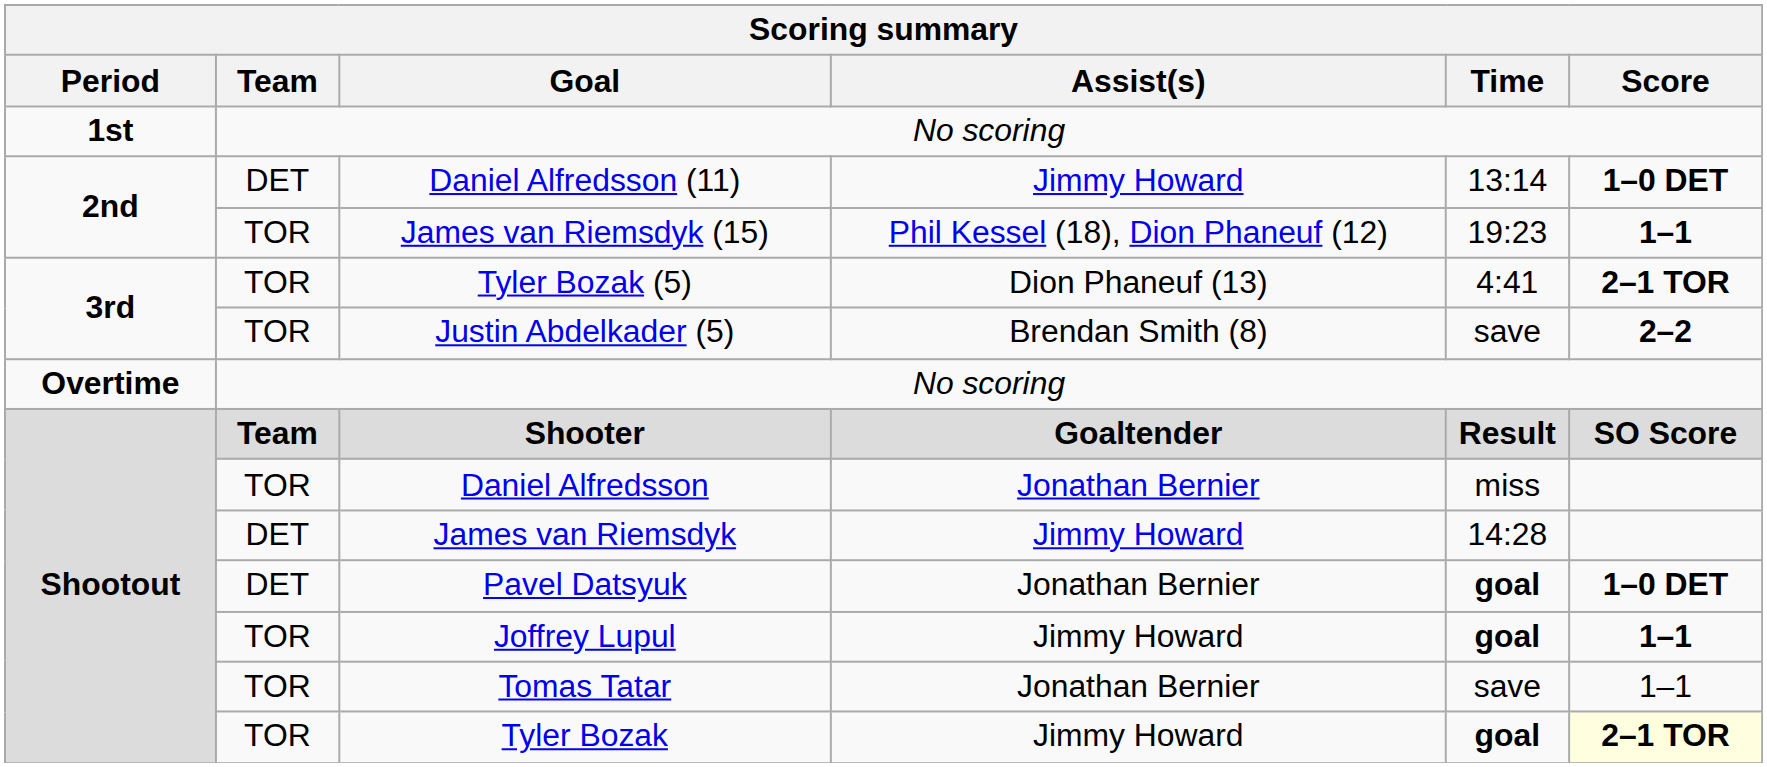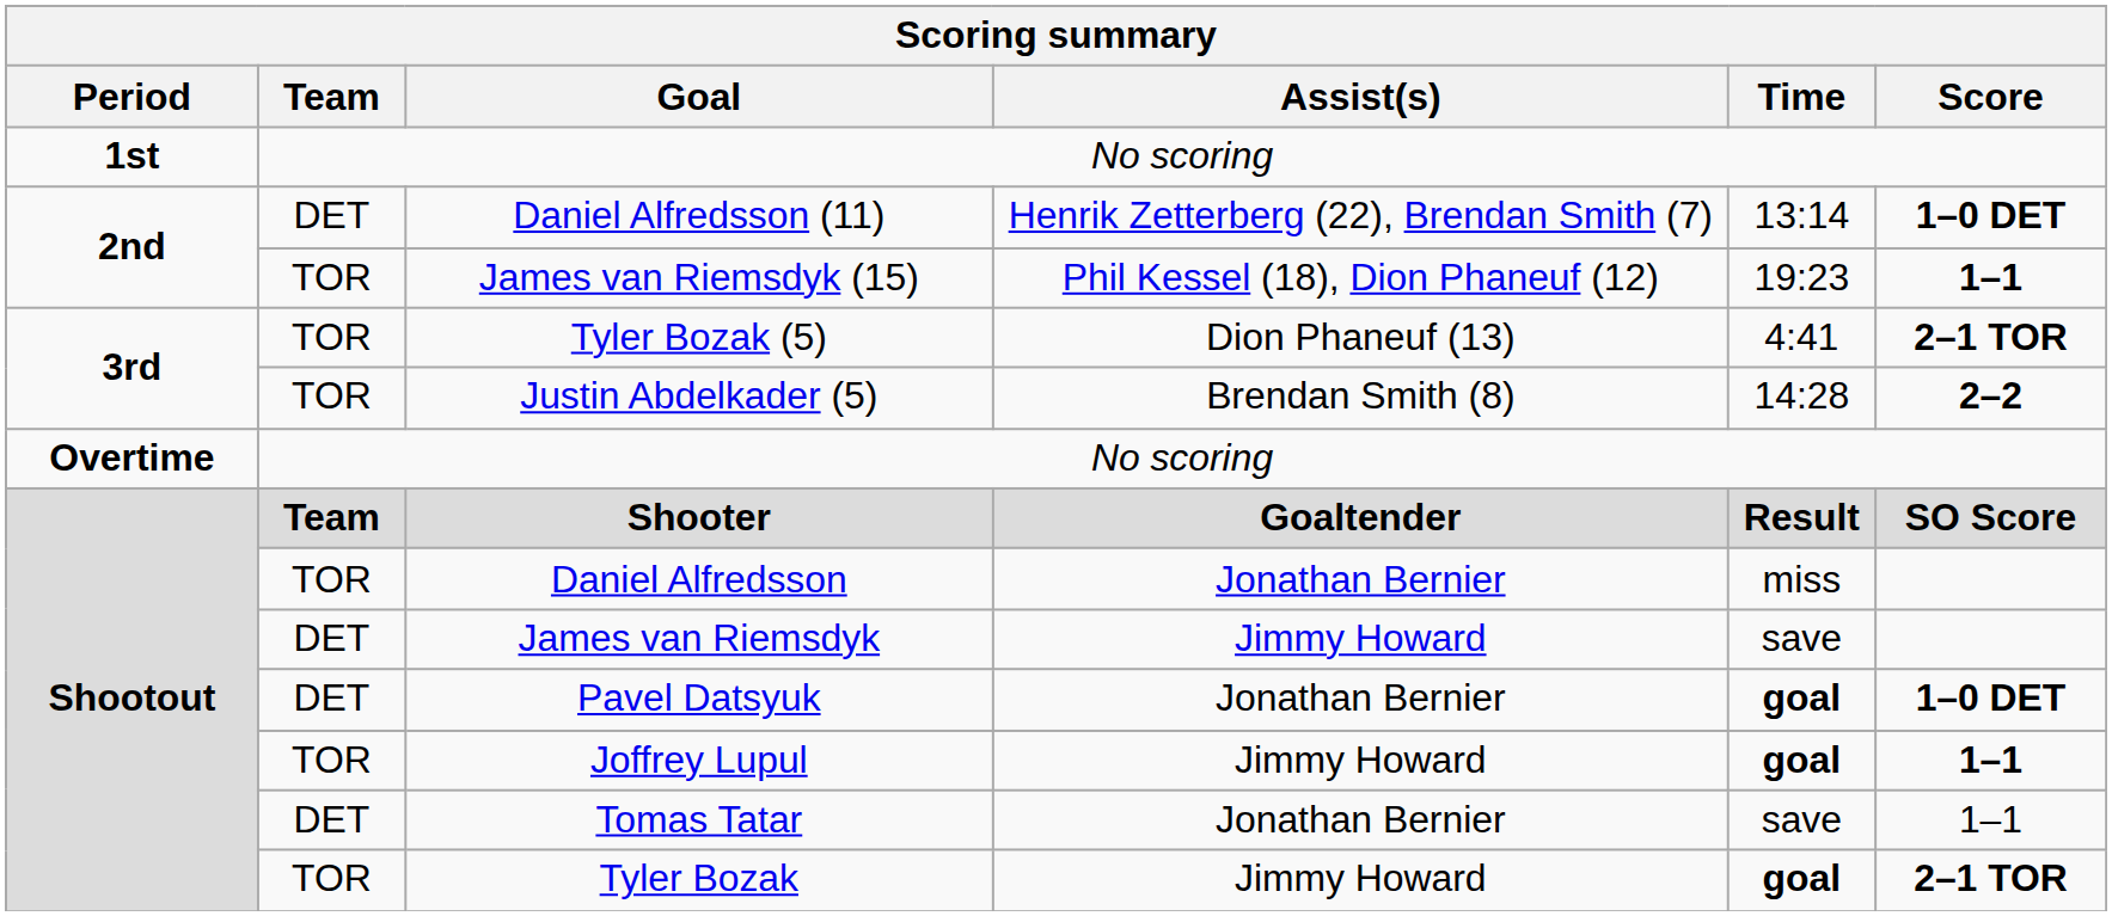 <table style="width:100%;" class="wikitable">
 <tr>
 <th colspan=6>Scoring summary</th>
 </tr>
 <tr>
 <th style="width:12%;">Period</th>
 <th style="width:7%;">Team</th>
 <th style="width:28%;">Goal</th>
 <th style="width:35%;">Assist(s)</th>
 <th style="width:7%;">Time</th>
 <th style="width:11%;">Score</th>
 </tr>
 <tr>
 <td align=center><strong>1st</strong></td>
 <td colspan="5" align=center><em>No scoring</em></td>
 </tr>
 <tr>
 <td align=center rowspan="2"><strong>2nd</strong></td>
 <td align=center>DET</td>
 <td align=center><a href='#'>Daniel Alfredsson</a> (11)</td>
-<td align=center><a href='#'>Jimmy Howard</a></td>
+<td align=center><a href='#'>Henrik Zetterberg</a> (22), <a href='#'>Brendan Smith</a> (7)</td>
 <td align=center>13:14</td>
 <td align=center><strong>1–0 DET</strong></td>
 </tr>
 <tr>
 <td align=center>TOR</td>
 <td align=center><a href='#'>James van Riemsdyk</a> (15)</td>
 <td align=center><a href='#'>Phil Kessel</a> (18), <a href='#'>Dion Phaneuf</a> (12)</td>
 <td align=center>19:23</td>
 <td align=center><strong>1–1</strong></td>
 </tr>
 <tr>
 <td align=center rowspan="2"><strong>3rd</strong></td>
 <td align=center>TOR</td>
 <td align=center><a href='#'>Tyler Bozak</a> (5)</td>
 <td align=center>Dion Phaneuf (13)</td>
 <td align=center>4:41</td>
 <td align=center><strong>2–1 TOR</strong></td>
 </tr>
 <tr>
 <td align=center>TOR</td>
 <td align=center><a href='#'>Justin Abdelkader</a> (5)</td>
 <td align=center>Brendan Smith (8)</td>
-<td align=center>save</td>
+<td align=center>14:28</td>
 <td align=center><strong>2–2</strong></td>
 </tr>
 <tr>
 <td align=center><strong>Overtime</strong></td>
 <td colspan="5" align=center><em>No scoring</em></td>
 </tr>
 <tr>
 <td rowspan="7" bgcolor="DCDCDC" align=center><strong>Shootout</strong></td>
 <td bgcolor="DCDCDC" align=center><strong>Team</strong></td>
 <td bgcolor="DCDCDC" align=center><strong>Shooter</strong></td>
 <td bgcolor="DCDCDC" align=center><strong>Goaltender</strong></td>
 <td bgcolor="DCDCDC" align=center><strong>Result</strong></td>
 <td bgcolor="DCDCDC" align=center><strong>SO Score</strong></td>
 </tr>
 <tr>
 <td align=center>TOR</td>
 <td align=center><a href='#'>Daniel Alfredsson</a></td>
 <td align=center><a href='#'>Jonathan Bernier</a></td>
 <td align=center>miss</td>
 <td align=center></td>
 </tr>
 <tr>
 <td align=center>DET</td>
 <td align=center><a href='#'>James van Riemsdyk</a></td>
 <td align=center><a href='#'>Jimmy Howard</a></td>
-<td align=center>14:28</td>
+<td align=center>save</td>
 <td align=center></td>
 </tr>
 <tr>
 <td align=center>DET</td>
 <td align=center><a href='#'>Pavel Datsyuk</a></td>
 <td align=center>Jonathan Bernier</td>
 <td align=center><strong>goal</strong></td>
 <td align=center><strong>1–0 DET</strong></td>
 </tr>
 <tr>
 <td align=center>TOR</td>
 <td align=center><a href='#'>Joffrey Lupul</a></td>
 <td align=center>Jimmy Howard</td>
 <td align=center><strong>goal</strong></td>
 <td align=center><strong>1–1</strong></td>
 </tr>
 <tr>
-<td align=center>TOR</td>
+<td align=center>DET</td>
 <td align=center><a href='#'>Tomas Tatar</a></td>
 <td align=center>Jonathan Bernier</td>
 <td align=center>save</td>
 <td align=center>1–1</td>
 </tr>
 <tr>
 <td align=center>TOR</td>
 <td align=center><a href='#'>Tyler Bozak</a></td>
 <td align=center>Jimmy Howard</td>
 <td align=center><strong>goal</strong></td>
-<td align=center style="background: lightyellow;"><strong>2–1 TOR</strong></td>
+<td align=center><strong>2–1 TOR</strong></td>
 </tr>
 </table>
